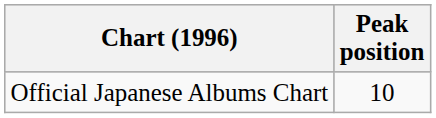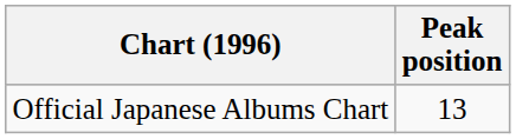 <table class="wikitable">
 <tr>
 <th>Chart (1996)</th>
 <th>Peak<br>position</th>
 </tr>
 <tr>
 <td>Official Japanese Albums Chart</td>
-<td align="center">10</td>
+<td align="center">13</td>
 </tr>
 </table>
